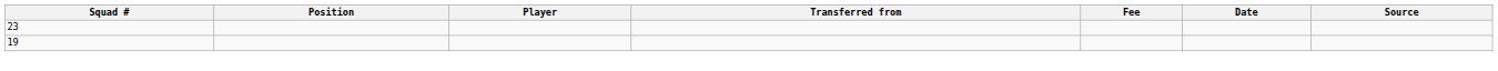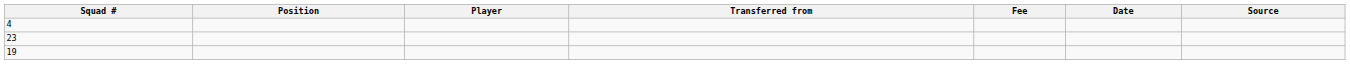 <table width=98% class="wikitable sortable" style="text-align:center; font-size:95%; text-align:left">
 <tr>
 <th>Squad #</th>
 <th>Position</th>
 <th>Player</th>
 <th>Transferred from</th>
 <th>Fee</th>
 <th>Date</th>
 <th>Source</th>
+</tr>
+<tr>
+<td>4</td>
+<td></td>
+<td></td>
+<td></td>
+<td></td>
+<td></td>
+<td></td>
 </tr>
 <tr>
 <td>23</td>
 <td></td>
 <td></td>
 <td></td>
 <td></td>
 <td></td>
 <td></td>
 </tr>
 <tr>
 <td>19</td>
 <td></td>
 <td></td>
 <td></td>
 <td></td>
 <td></td>
 <td></td>
 </tr>
 </table>
